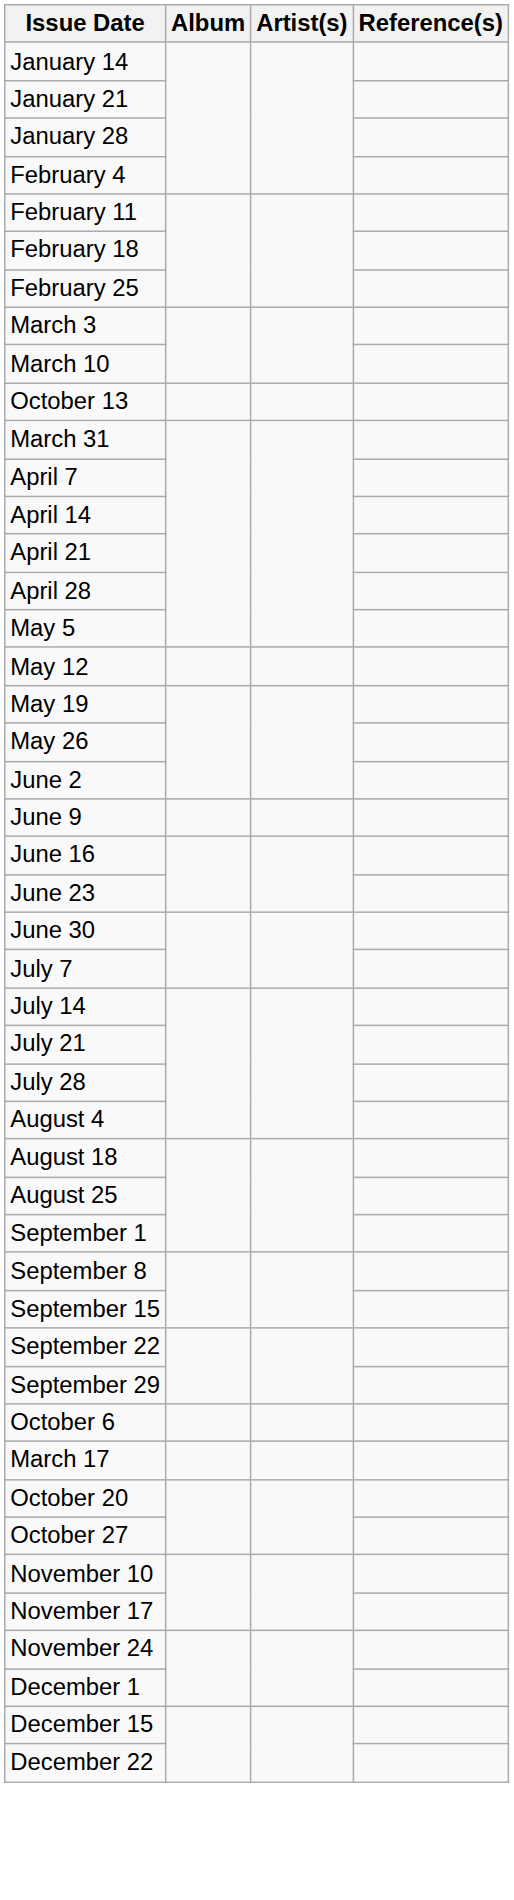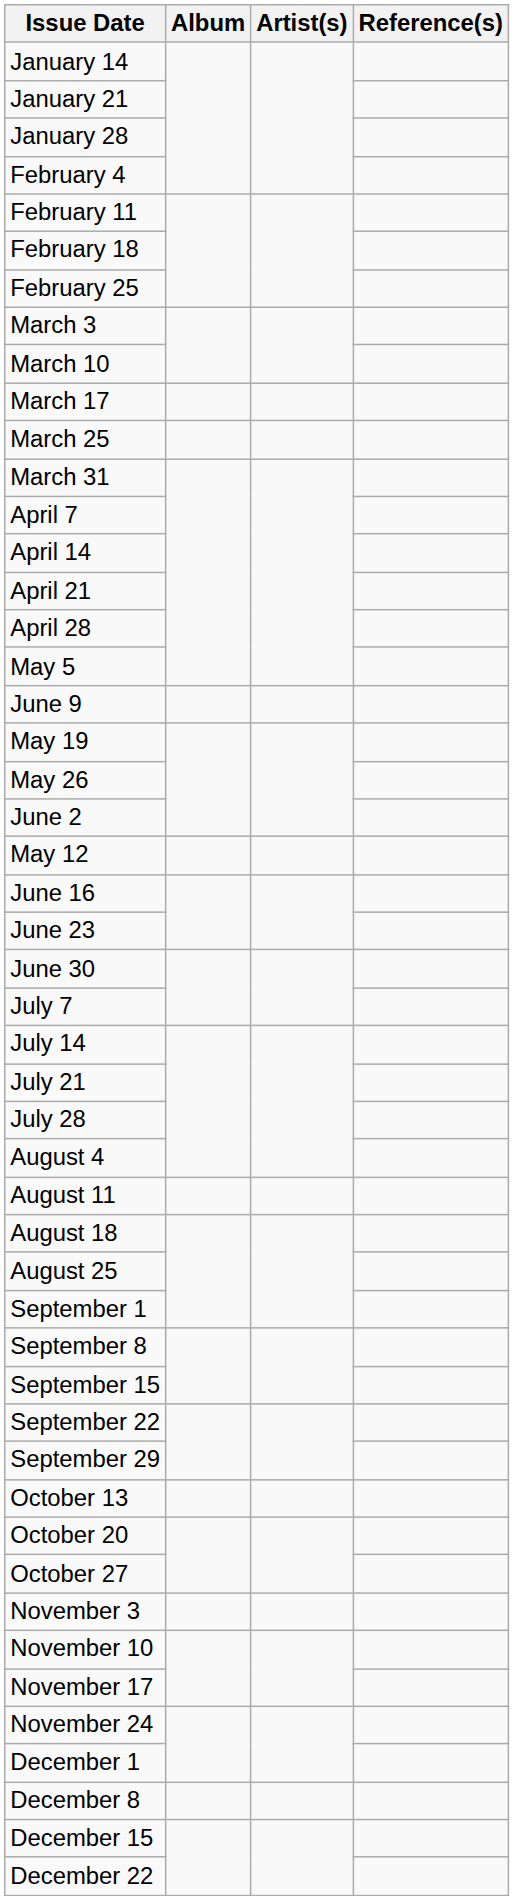 <table class="wikitable">
 <tr>
 <th style="text-align: center;">Issue Date</th>
 <th style="text-align: center;">Album</th>
 <th style="text-align: center;">Artist(s)</th>
 <th style="text-align: center;">Reference(s)</th>
 </tr>
 <tr>
 <td>January 14</td>
 <td rowspan=4><em>  </em></td>
 <td rowspan=4></td>
 <td></td>
 </tr>
 <tr>
 <td>January 21</td>
 <td></td>
 </tr>
 <tr>
 <td>January 28</td>
 <td></td>
 </tr>
 <tr>
 <td>February 4</td>
 <td></td>
 </tr>
 <tr>
 <td>February 11</td>
 <td rowspan=3><em>  </em></td>
 <td rowspan=3></td>
 <td></td>
 </tr>
 <tr>
 <td>February 18</td>
 <td></td>
 </tr>
 <tr>
 <td>February 25</td>
 <td></td>
 </tr>
 <tr>
 <td>March 3</td>
 <td rowspan=2><em>  </em></td>
 <td rowspan=2></td>
 <td></td>
 </tr>
 <tr>
 <td>March 10</td>
 <td></td>
 </tr>
 <tr>
-<td>October 13</td>
+<td>March 17</td>
+<td><em>  </em></td>
+<td></td>
+<td></td>
+</tr>
+<tr>
+<td>March 25</td>
 <td><em>  </em></td>
 <td></td>
 <td></td>
 </tr>
 <tr>
 <td>March 31</td>
 <td rowspan=6><em>  </em></td>
 <td rowspan=6></td>
 <td></td>
 </tr>
 <tr>
 <td>April 7</td>
 <td></td>
 </tr>
 <tr>
 <td>April 14</td>
 <td></td>
 </tr>
 <tr>
 <td>April 21</td>
 <td></td>
 </tr>
 <tr>
 <td>April 28</td>
 <td></td>
 </tr>
 <tr>
 <td>May 5</td>
 <td></td>
 </tr>
 <tr>
-<td>May 12</td>
+<td>June 9</td>
 <td><em>  </em></td>
 <td></td>
 <td></td>
 </tr>
 <tr>
 <td>May 19</td>
 <td rowspan=3><em>  </em></td>
 <td rowspan=3></td>
 <td></td>
 </tr>
 <tr>
 <td>May 26</td>
 <td></td>
 </tr>
 <tr>
 <td>June 2</td>
 <td></td>
 </tr>
 <tr>
-<td>June 9</td>
+<td>May 12</td>
 <td><em>  </em></td>
 <td></td>
 <td></td>
 </tr>
 <tr>
 <td>June 16</td>
 <td rowspan=2><em>  </em></td>
 <td rowspan=2></td>
 <td></td>
 </tr>
 <tr>
 <td>June 23</td>
 <td></td>
 </tr>
 <tr>
 <td>June 30</td>
 <td rowspan=2><em>  </em></td>
 <td rowspan=2></td>
 <td></td>
 </tr>
 <tr>
 <td>July 7</td>
 <td></td>
 </tr>
 <tr>
 <td>July 14</td>
 <td rowspan=4><em>  </em></td>
 <td rowspan=4></td>
 <td></td>
 </tr>
 <tr>
 <td>July 21</td>
 <td></td>
 </tr>
 <tr>
 <td>July 28</td>
 <td></td>
 </tr>
 <tr>
 <td>August 4</td>
 <td></td>
 </tr>
 <tr>
+<td>August 11</td>
+<td><em>  </em></td>
+<td></td>
+<td></td>
+</tr>
+<tr>
 <td>August 18</td>
 <td rowspan=3><em>  </em></td>
 <td rowspan=3></td>
 <td></td>
 </tr>
 <tr>
 <td>August 25</td>
 <td></td>
 </tr>
 <tr>
 <td>September 1</td>
 <td></td>
 </tr>
 <tr>
 <td>September 8</td>
 <td rowspan=2><em>  </em></td>
 <td rowspan=2></td>
 <td></td>
 </tr>
 <tr>
 <td>September 15</td>
 <td></td>
 </tr>
 <tr>
 <td>September 22</td>
 <td rowspan=2><em>  </em></td>
 <td rowspan=2></td>
 <td></td>
 </tr>
 <tr>
 <td>September 29</td>
 <td></td>
 </tr>
 <tr>
-<td>October 6</td>
-<td><em>  </em></td>
-<td></td>
-<td></td>
-</tr>
-<tr>
-<td>March 17</td>
+<td>October 13</td>
 <td><em>  </em></td>
 <td></td>
 <td></td>
 </tr>
 <tr>
 <td>October 20</td>
 <td rowspan=2><em>  </em></td>
 <td rowspan=2></td>
 <td></td>
 </tr>
 <tr>
 <td>October 27</td>
+<td></td>
+</tr>
+<tr>
+<td>November 3</td>
+<td><em>  </em></td>
+<td></td>
 <td></td>
 </tr>
 <tr>
 <td>November 10</td>
 <td rowspan=2><em>  </em></td>
 <td rowspan=2></td>
 <td></td>
 </tr>
 <tr>
 <td>November 17</td>
 <td></td>
 </tr>
 <tr>
 <td>November 24</td>
 <td rowspan=2><em>  </em></td>
 <td rowspan=2></td>
 <td></td>
 </tr>
 <tr>
 <td>December 1</td>
 <td></td>
 </tr>
 <tr>
+<td>December 8</td>
+<td><em>  </em></td>
+<td></td>
+<td></td>
+</tr>
+<tr>
 <td>December 15</td>
 <td rowspan=2><em>  </em></td>
 <td rowspan=2></td>
 <td></td>
 </tr>
 <tr>
 <td>December 22</td>
 <td></td>
 </tr>
 </table>
